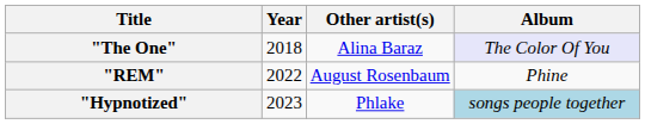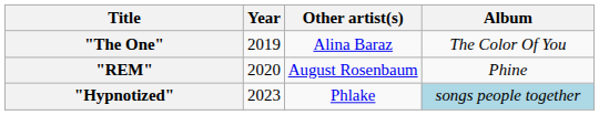 <table class="wikitable plainrowheaders" style="text-align:center;">
 <tr>
 <th style="width:14em;">Title</th>
 <th>Year</th>
 <th>Other artist(s)</th>
 <th style="width:10em;">Album</th>
 </tr>
 <tr>
 <th scope="row">"The One"</th>
-<td>2018</td>
+<td>2019</td>
 <td><a href='#'>Alina Baraz</a></td>
-<td style="background: lavender;"><em>The Color Of You</em></td>
+<td><em>The Color Of You</em></td>
 </tr>
 <tr>
 <th scope="row">"REM"</th>
-<td>2022</td>
+<td>2020</td>
 <td><a href='#'>August Rosenbaum</a></td>
 <td><em>Phine</em></td>
 </tr>
 <tr>
 <th scope="row">"Hypnotized"</th>
 <td>2023</td>
 <td><a href='#'>Phlake</a></td>
 <td style="background: lightblue;"><em>songs people together</em></td>
 </tr>
 </table>
